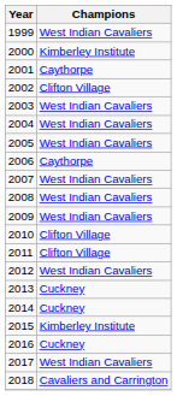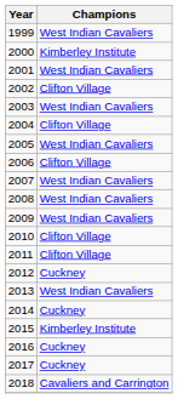 <table class="wikitable" style="font-size:85%">
 <tr>
 <th>Year</th>
 <th>Champions</th>
 </tr>
 <tr>
 <td>1999</td>
 <td><a href='#'>West Indian Cavaliers</a></td>
 </tr>
 <tr>
 <td>2000</td>
 <td><a href='#'>Kimberley Institute</a></td>
 </tr>
 <tr>
 <td>2001</td>
-<td><a href='#'>Caythorpe</a></td>
+<td><a href='#'>West Indian Cavaliers</a></td>
 </tr>
 <tr>
 <td>2002</td>
 <td><a href='#'>Clifton Village</a></td>
 </tr>
 <tr>
 <td>2003</td>
 <td><a href='#'>West Indian Cavaliers</a></td>
 </tr>
 <tr>
 <td>2004</td>
-<td><a href='#'>West Indian Cavaliers</a></td>
+<td><a href='#'>Clifton Village</a></td>
 </tr>
 <tr>
 <td>2005</td>
 <td><a href='#'>West Indian Cavaliers</a></td>
 </tr>
 <tr>
 <td>2006</td>
-<td><a href='#'>Caythorpe</a></td>
+<td><a href='#'>Clifton Village</a></td>
 </tr>
 <tr>
 <td>2007</td>
 <td><a href='#'>West Indian Cavaliers</a></td>
 </tr>
 <tr>
 <td>2008</td>
 <td><a href='#'>West Indian Cavaliers</a></td>
 </tr>
 <tr>
 <td>2009</td>
 <td><a href='#'>West Indian Cavaliers</a></td>
 </tr>
 <tr>
 <td>2010</td>
 <td><a href='#'>Clifton Village</a></td>
 </tr>
 <tr>
 <td>2011</td>
 <td><a href='#'>Clifton Village</a></td>
 </tr>
 <tr>
 <td>2012</td>
-<td><a href='#'>West Indian Cavaliers</a></td>
+<td><a href='#'>Cuckney</a></td>
 </tr>
 <tr>
 <td>2013</td>
-<td><a href='#'>Cuckney</a></td>
+<td><a href='#'>West Indian Cavaliers</a></td>
 </tr>
 <tr>
 <td>2014</td>
 <td><a href='#'>Cuckney</a></td>
 </tr>
 <tr>
 <td>2015</td>
 <td><a href='#'>Kimberley Institute</a></td>
 </tr>
 <tr>
 <td>2016</td>
 <td><a href='#'>Cuckney</a></td>
 </tr>
 <tr>
 <td>2017</td>
-<td><a href='#'>West Indian Cavaliers</a></td>
+<td><a href='#'>Cuckney</a></td>
 </tr>
 <tr>
 <td>2018</td>
 <td><a href='#'>Cavaliers and Carrington</a></td>
 </tr>
 <tr>
 </tr>
 </table>
